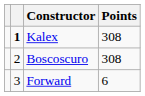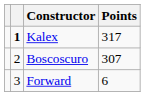 <table class="wikitable" style="font-size: 95%;">
 <tr>
 <th></th>
 <th></th>
 <th>Constructor</th>
 <th>Points</th>
 </tr>
 <tr>
 <td></td>
 <td align=center><strong>1</strong></td>
 <td> <a href='#'>Kalex</a></td>
-<td align=left>308</td>
+<td align=left>317</td>
 </tr>
 <tr>
 <td></td>
 <td align=center>2</td>
 <td> <a href='#'>Boscoscuro</a></td>
-<td align=left>308</td>
+<td align=left>307</td>
 </tr>
 <tr>
 <td></td>
 <td align=center>3</td>
 <td> <a href='#'>Forward</a></td>
 <td align=left>6</td>
 </tr>
 </table>
